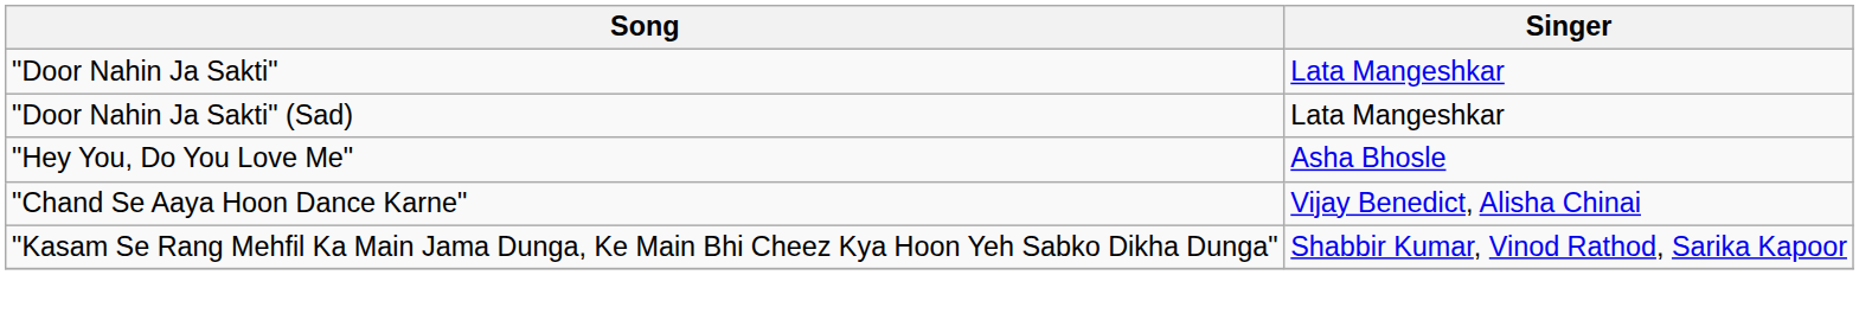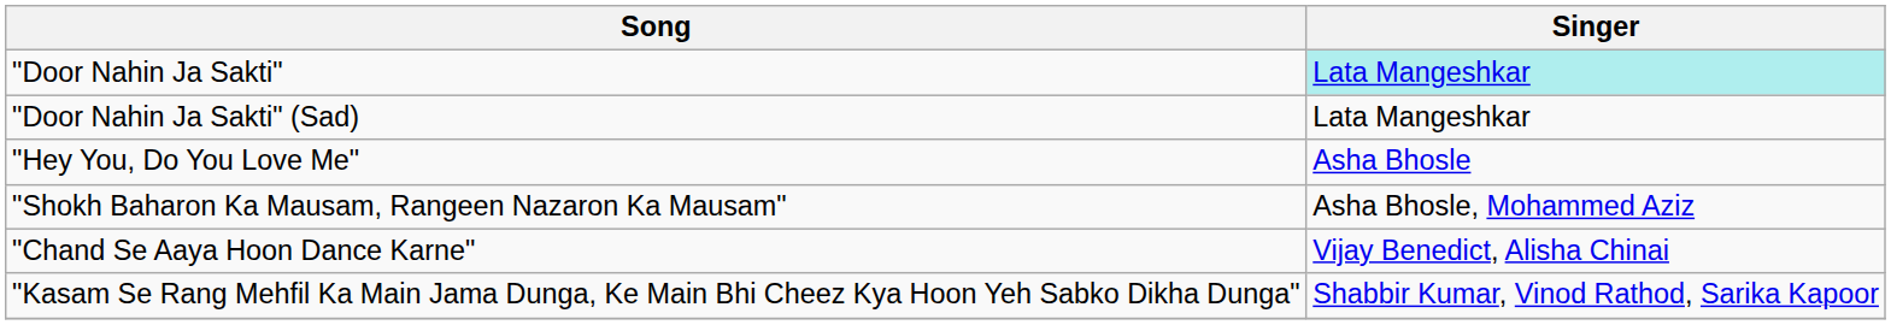 <table class="wikitable">
 <tr>
 <th>Song</th>
 <th>Singer</th>
 </tr>
 <tr>
 <td>"Door Nahin Ja Sakti"</td>
-<td><a href='#'>Lata Mangeshkar</a></td>
+<td style="background: paleturquoise;"><a href='#'>Lata Mangeshkar</a></td>
 </tr>
 <tr>
 <td>"Door Nahin Ja Sakti" (Sad)</td>
 <td>Lata Mangeshkar</td>
 </tr>
 <tr>
 <td>"Hey You, Do You Love Me"</td>
 <td><a href='#'>Asha Bhosle</a></td>
+</tr>
+<tr>
+<td>"Shokh Baharon Ka Mausam, Rangeen Nazaron Ka Mausam"</td>
+<td>Asha Bhosle, <a href='#'>Mohammed Aziz</a></td>
 </tr>
 <tr>
 <td>"Chand Se Aaya Hoon Dance Karne"</td>
 <td><a href='#'>Vijay Benedict</a>, <a href='#'>Alisha Chinai</a></td>
 </tr>
 <tr>
 <td>"Kasam Se Rang Mehfil Ka Main Jama Dunga, Ke Main Bhi Cheez Kya Hoon Yeh Sabko Dikha Dunga"</td>
 <td><a href='#'>Shabbir Kumar</a>, <a href='#'>Vinod Rathod</a>, <a href='#'>Sarika Kapoor</a></td>
 </tr>
 <tr>
 </tr>
 </table>
